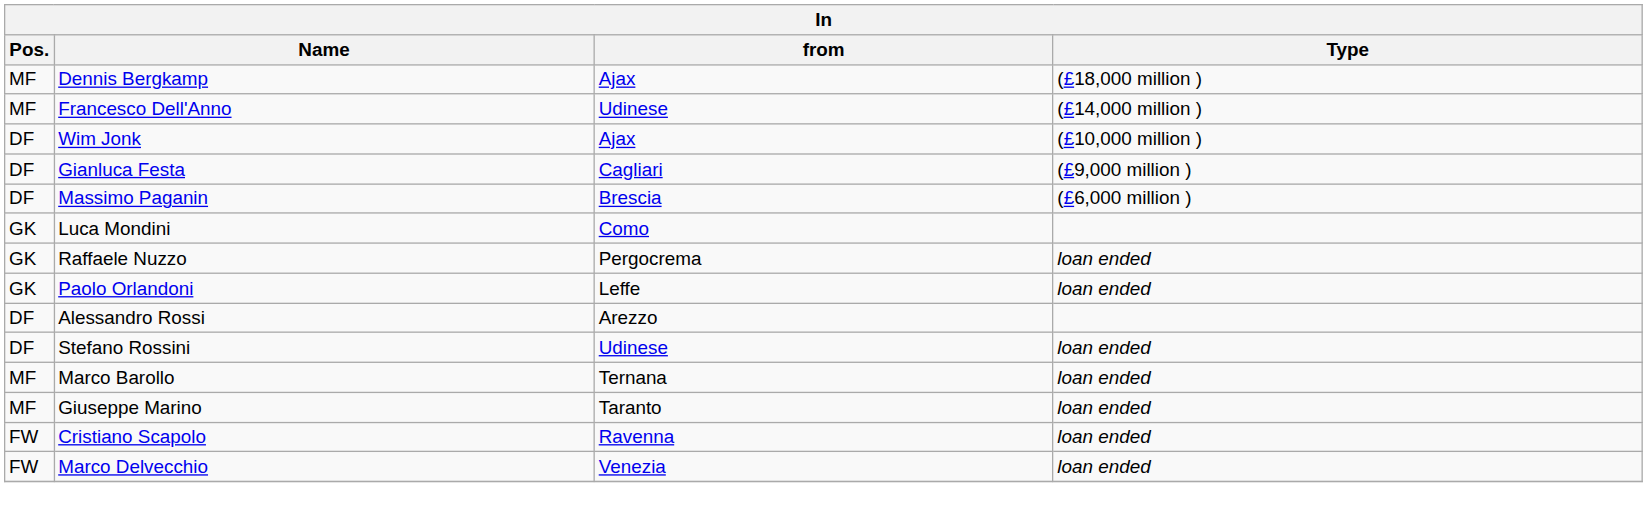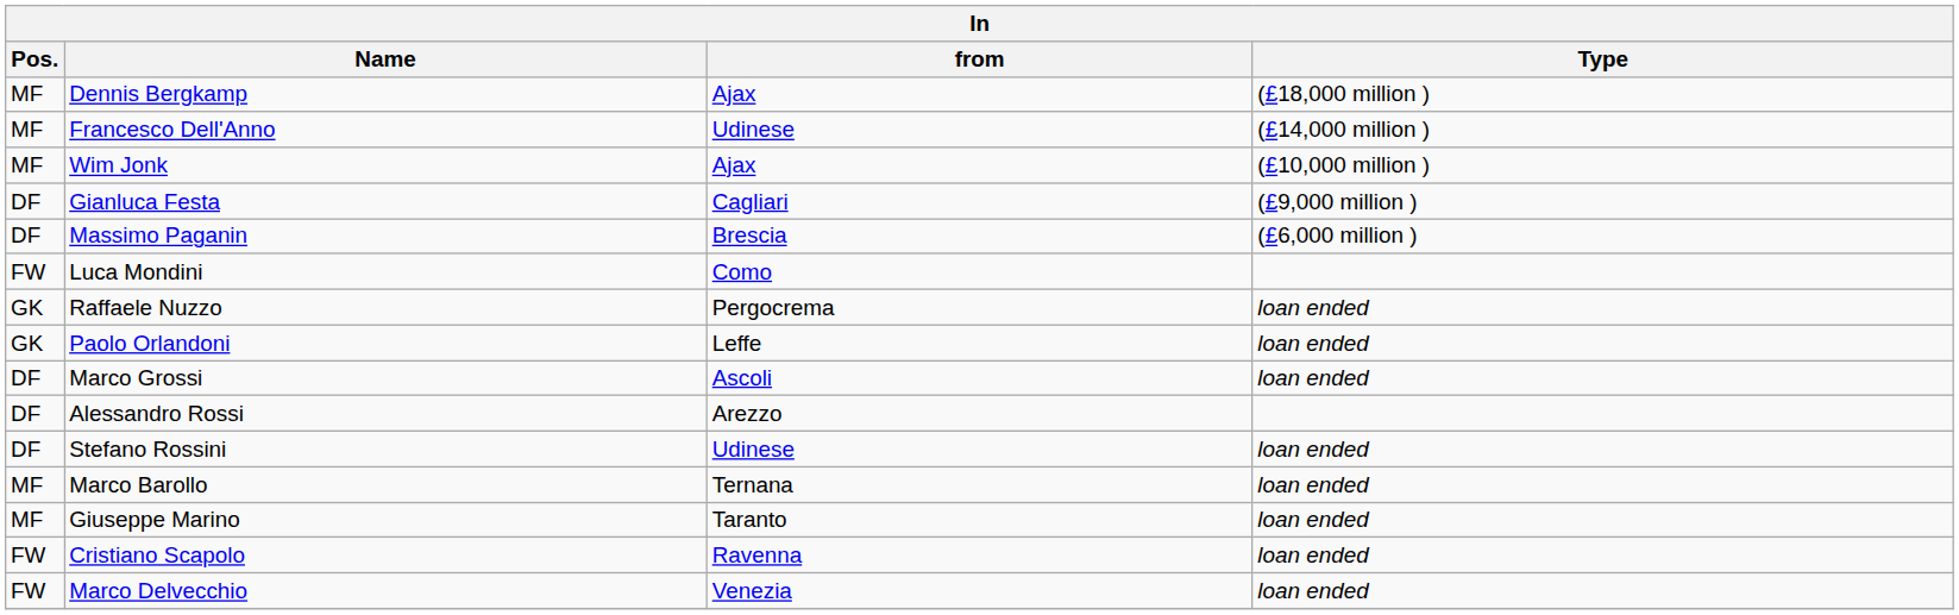 <table class="wikitable" style="font-size:90%;width:99%;">
 <tr>
 <th colspan="4">In</th>
 </tr>
 <tr>
 <th width=3%>Pos.</th>
 <th width=33%>Name</th>
 <th width=28%>from</th>
 <th width=36%>Type</th>
 </tr>
 <tr>
 <td>MF</td>
 <td><a href='#'>Dennis Bergkamp</a></td>
 <td><a href='#'>Ajax</a></td>
 <td>(<a href='#'>£</a>18,000 million )</td>
 </tr>
 <tr>
 <td>MF</td>
 <td><a href='#'>Francesco Dell'Anno</a></td>
 <td><a href='#'>Udinese</a></td>
 <td>(<a href='#'>£</a>14,000 million )</td>
 </tr>
 <tr>
-<td>DF</td>
+<td>MF</td>
 <td><a href='#'>Wim Jonk</a></td>
 <td><a href='#'>Ajax</a></td>
 <td>(<a href='#'>£</a>10,000 million )</td>
 </tr>
 <tr>
 <td>DF</td>
 <td><a href='#'>Gianluca Festa</a></td>
 <td><a href='#'>Cagliari</a></td>
 <td>(<a href='#'>£</a>9,000 million )</td>
 </tr>
 <tr>
 <td>DF</td>
 <td><a href='#'>Massimo Paganin</a></td>
 <td><a href='#'>Brescia</a></td>
 <td>(<a href='#'>£</a>6,000 million )</td>
 </tr>
 <tr>
-<td>GK</td>
+<td>FW</td>
 <td>Luca Mondini</td>
 <td><a href='#'>Como</a></td>
 <td></td>
 </tr>
 <tr>
 <td>GK</td>
 <td>Raffaele Nuzzo</td>
 <td>Pergocrema</td>
 <td><em>loan ended</em></td>
 </tr>
 <tr>
 <td>GK</td>
 <td><a href='#'>Paolo Orlandoni</a></td>
 <td>Leffe</td>
+<td><em>loan ended</em></td>
+</tr>
+<tr>
+<td>DF</td>
+<td>Marco Grossi</td>
+<td><a href='#'>Ascoli</a></td>
 <td><em>loan ended</em></td>
 </tr>
 <tr>
 <td>DF</td>
 <td>Alessandro Rossi</td>
 <td>Arezzo</td>
 <td></td>
 </tr>
 <tr>
 <td>DF</td>
 <td>Stefano Rossini</td>
 <td><a href='#'>Udinese</a></td>
 <td><em>loan ended</em></td>
 </tr>
 <tr>
 <td>MF</td>
 <td>Marco Barollo</td>
 <td>Ternana</td>
 <td><em>loan ended</em></td>
 </tr>
 <tr>
 <td>MF</td>
 <td>Giuseppe Marino</td>
 <td>Taranto</td>
 <td><em>loan ended</em></td>
 </tr>
 <tr>
 <td>FW</td>
 <td><a href='#'>Cristiano Scapolo</a></td>
 <td><a href='#'>Ravenna</a></td>
 <td><em>loan ended</em></td>
 </tr>
 <tr>
 <td>FW</td>
 <td><a href='#'>Marco Delvecchio</a></td>
 <td><a href='#'>Venezia</a></td>
 <td><em>loan ended</em></td>
 </tr>
 <tr>
 </tr>
 </table>
